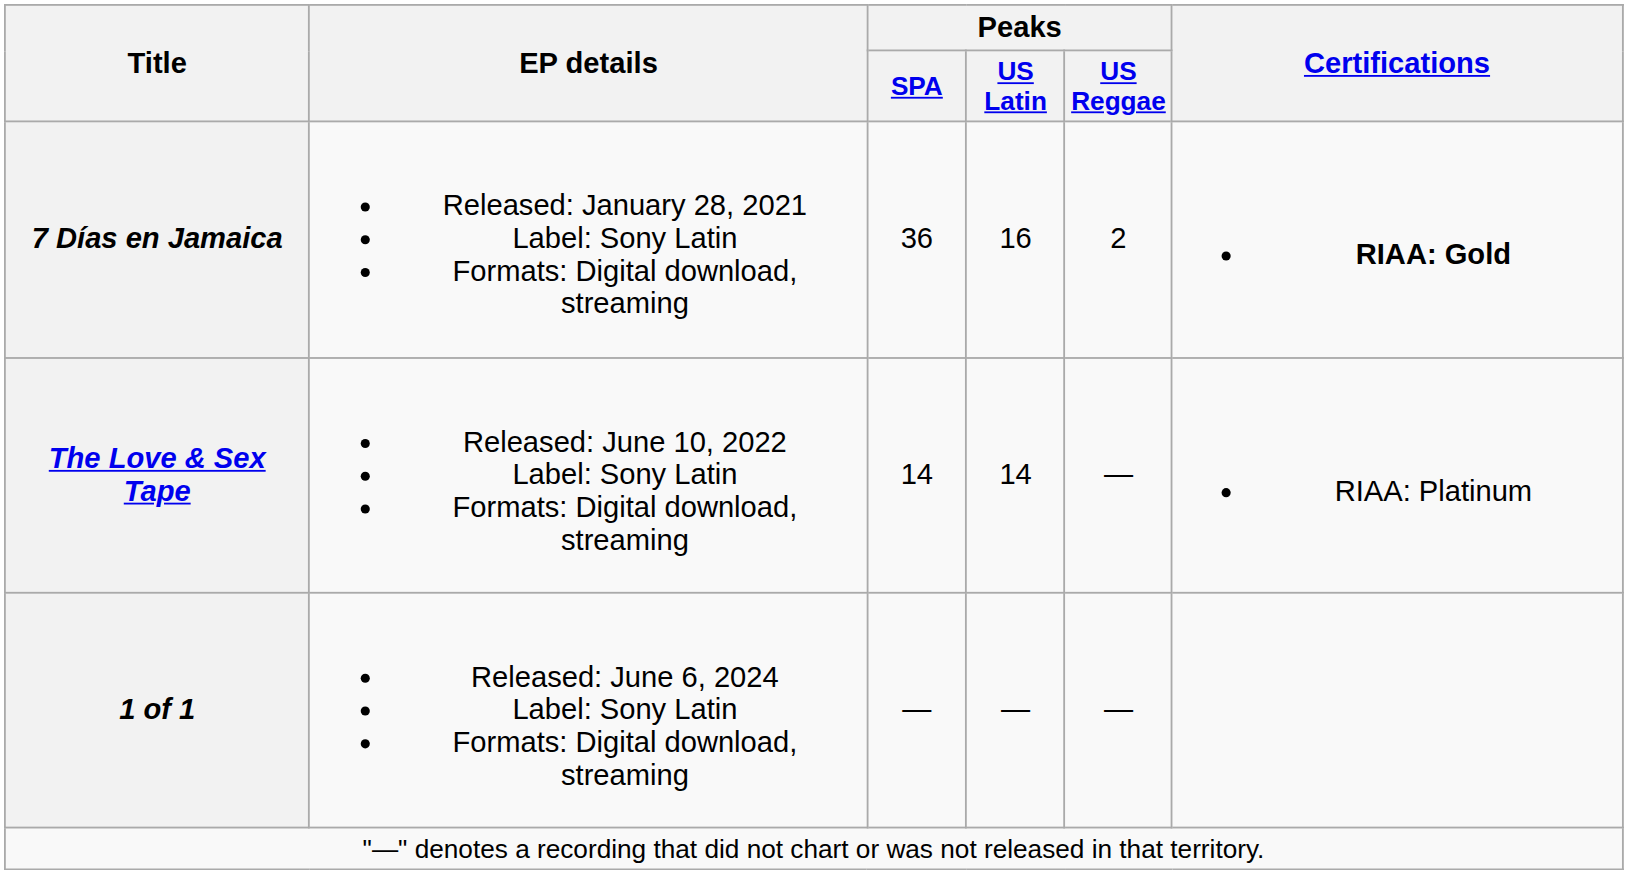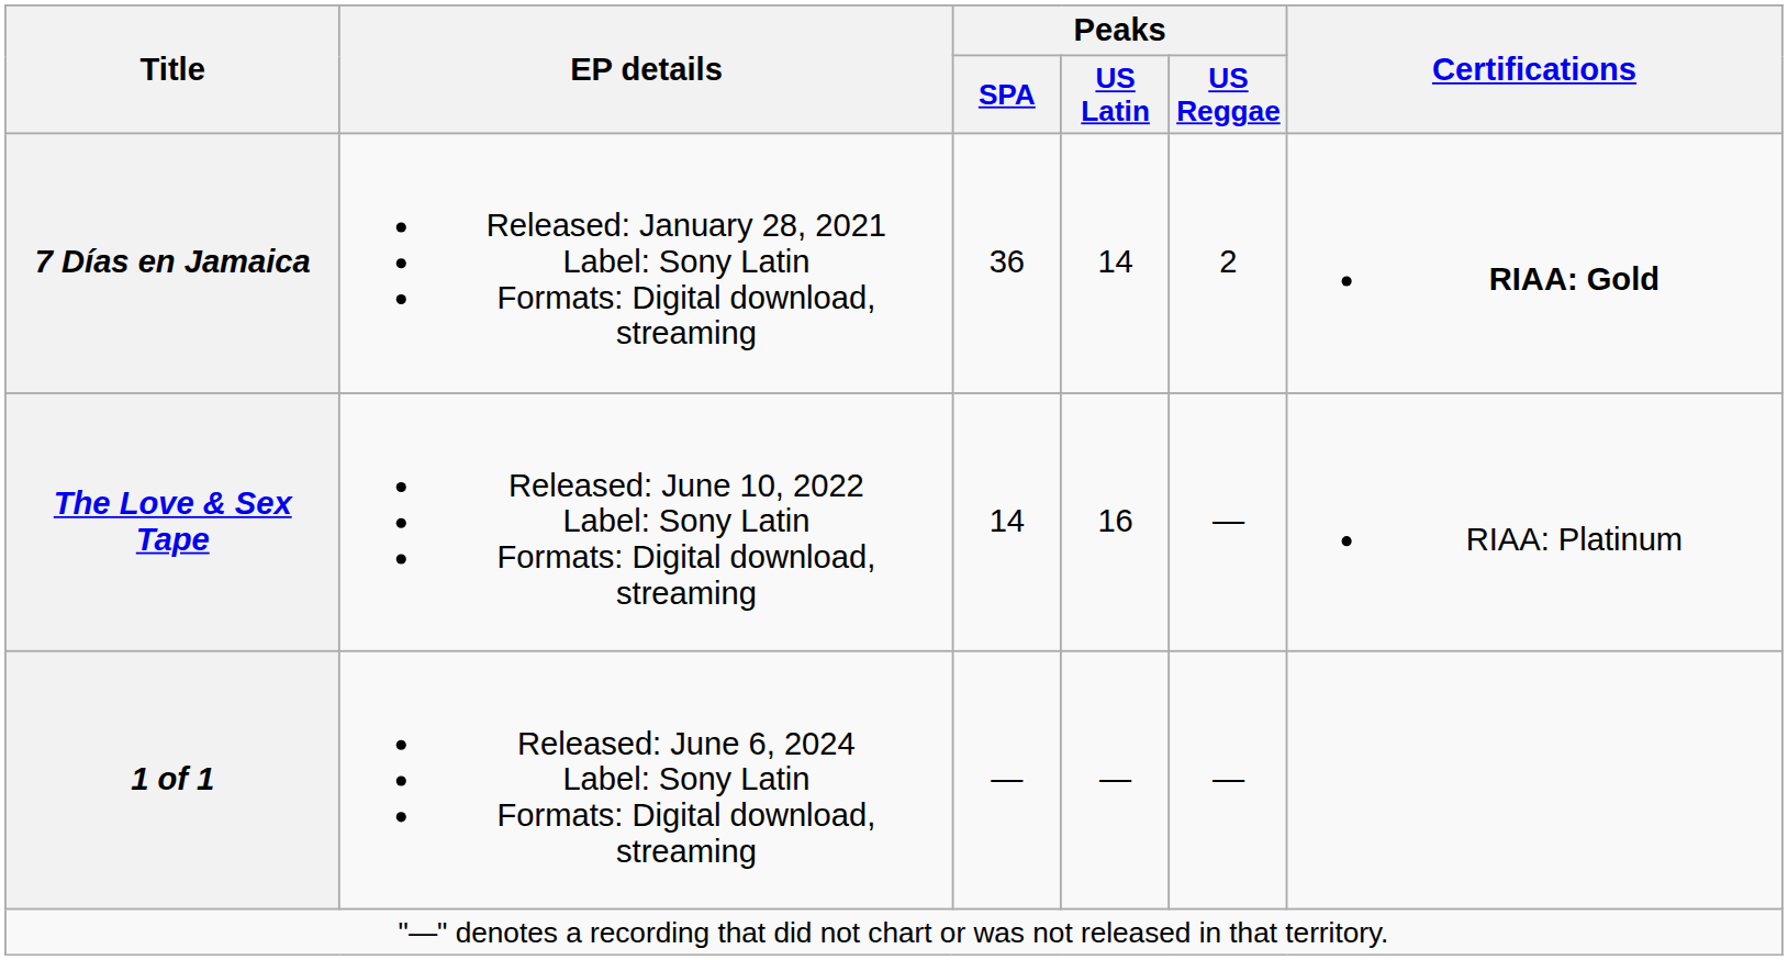 <table class="wikitable plainrowheaders" style="text-align:center;">
 <tr>
 <th scope="col" style="width:10em;" rowspan="2">Title</th>
 <th scope="col" style="width:18.7em;" rowspan="2">EP details</th>
 <th scope="col" colspan="3">Peaks</th>
 <th scope="col" rowspan="2" style="width:15em;"><a href='#'>Certifications</a></th>
 </tr>
 <tr>
 <th scope="col" style="width:3.3em;font-size:90%;"><a href='#'>SPA</a><br></th>
 <th scope="col" style="width:3.3em;font-size:90%;"><a href='#'>US<br>Latin</a><br></th>
 <th scope="col" style="width:3.3em;font-size:90%;"><a href='#'>US<br>Reggae</a><br></th>
 </tr>
 <tr>
 <th scope="row"><em>7 Días en Jamaica</em></th>
 <td><br><ul><li>Released: January 28, 2021</li><li>Label: Sony Latin</li><li>Formats: Digital download, streaming</li></ul></td>
 <td>36</td>
-<td>16</td>
+<td>14</td>
 <td>2</td>
 <td><strong><br><ul><li>RIAA: Gold </li></ul></strong></td>
 </tr>
 <tr>
 <th scope="row"><em><a href='#'>The Love & Sex Tape</a></em></th>
 <td><br><ul><li>Released: June 10, 2022</li><li>Label: Sony Latin</li><li>Formats: Digital download, streaming</li></ul></td>
 <td>14</td>
-<td>14</td>
+<td>16</td>
 <td>—</td>
 <td><br><ul><li>RIAA: Platinum </li></ul></td>
 </tr>
 <tr>
 <th scope="row"><em>1 of 1</em><br></th>
 <td><br><ul><li>Released: June 6, 2024</li><li>Label: Sony Latin</li><li>Formats: Digital download, streaming</li></ul></td>
 <td>—</td>
 <td>—</td>
 <td>—</td>
 <td></td>
 </tr>
 <tr>
 <td colspan="15" style="font-size:90%">"—" denotes a recording that did not chart or was not released in that territory.</td>
 </tr>
 </table>
